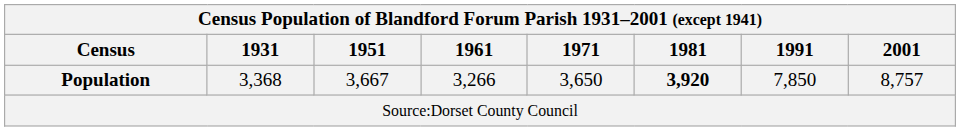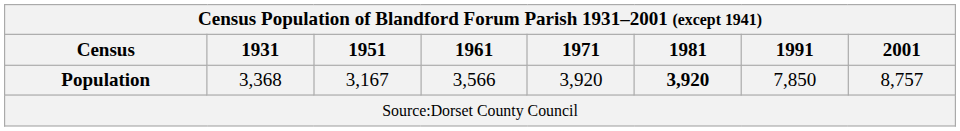 <table class="wikitable" style="width:800px; text-align:center;">
 <tr>
 <th colspan= "15" style="margin-left: 80px;">Census Population of Blandford Forum Parish 1931–2001 <small>(except 1941)</small></th>
 </tr>
 <tr>
 <th style="height:15px;">Census</th>
 <th>1931</th>
 <th>1951</th>
 <th>1961</th>
 <th>1971</th>
 <th>1981</th>
 <th>1991</th>
 <th>2001</th>
 </tr>
 <tr style="background:#F2F2F2;">
 <th style="height:15px;">Population</th>
 <td>3,368</td>
-<td>3,667</td>
-<td>3,266</td>
-<td>3,650</td>
+<td>3,167</td>
+<td>3,566</td>
+<td>3,920</td>
 <td><strong>3,920</strong></td>
 <td>7,850</td>
 <td>8,757</td>
 </tr>
 <tr>
 <td colspan="15" style="background:#F2F2F2;"><small>Source:Dorset County Council</small></td>
 </tr>
 </table>
